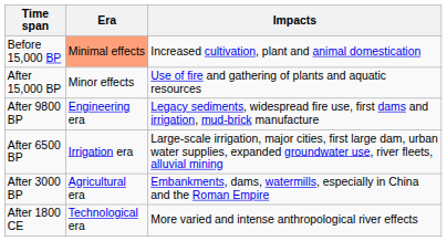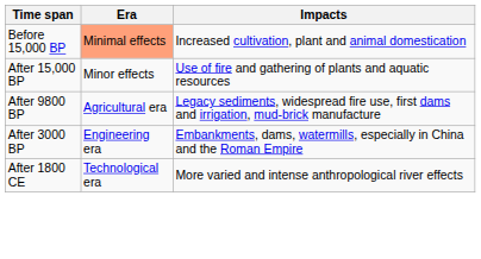 <table class="wikitable">
 <tr>
 <th>Time span</th>
 <th>Era</th>
 <th>Impacts</th>
 </tr>
 <tr>
 <td>Before 15,000 <a href='#'>BP</a></td>
 <td style="background: lightsalmon;">Minimal effects</td>
 <td>Increased <a href='#'>cultivation</a>, plant and <a href='#'>animal domestication</a></td>
 </tr>
 <tr>
 <td>After 15,000 BP</td>
 <td>Minor effects</td>
 <td><a href='#'>Use of fire</a> and gathering of plants and aquatic resources</td>
 </tr>
 <tr>
 <td>After 9800 BP</td>
-<td><a href='#'>Engineering</a> era</td>
+<td><a href='#'>Agricultural</a> era</td>
 <td><a href='#'>Legacy sediments</a>, widespread fire use, first <a href='#'>dams</a> and <a href='#'>irrigation</a>, <a href='#'>mud-brick</a> manufacture</td>
 </tr>
 <tr>
-<td>After 6500 BP</td>
-<td><a href='#'>Irrigation</a> era</td>
-<td>Large-scale irrigation, major cities, first large dam, urban water supplies, expanded <a href='#'>groundwater use</a>, river fleets, <a href='#'>alluvial mining</a></td>
-</tr>
-<tr>
 <td>After 3000 BP</td>
-<td><a href='#'>Agricultural</a> era</td>
+<td><a href='#'>Engineering</a> era</td>
 <td><a href='#'>Embankments</a>, dams, <a href='#'>watermills</a>, especially in China and the <a href='#'>Roman Empire</a></td>
 </tr>
 <tr>
 <td>After 1800 CE</td>
 <td><a href='#'>Technological</a> era</td>
 <td>More varied and intense anthropological river effects</td>
 </tr>
 </table>
